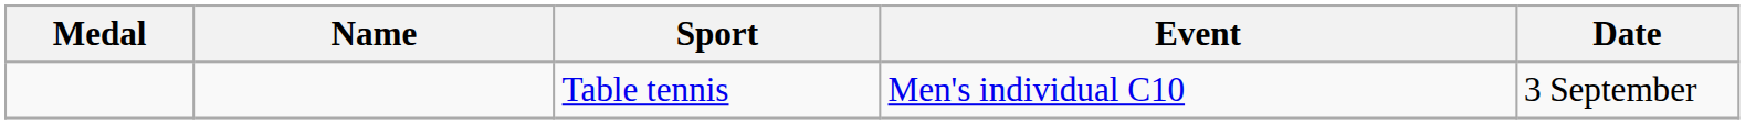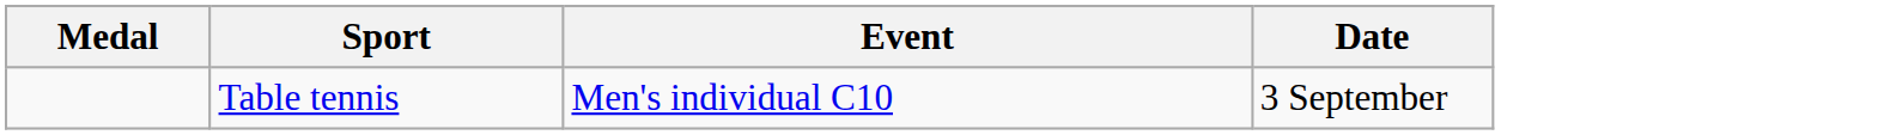 <table class="wikitable sortable" style="font-size:95%">
 <tr>
 <th style="width:5em">Medal</th>
-<th style="width:10em">Name</th>
 <th style="width:9em">Sport</th>
 <th style="width:18em">Event</th>
 <th style="width:6em">Date</th>
 </tr>
 <tr>
 <td></td>
-<td></td>
 <td><a href='#'>Table tennis</a></td>
 <td><a href='#'>Men's individual C10</a></td>
 <td>3 September</td>
 </tr>
 </table>
